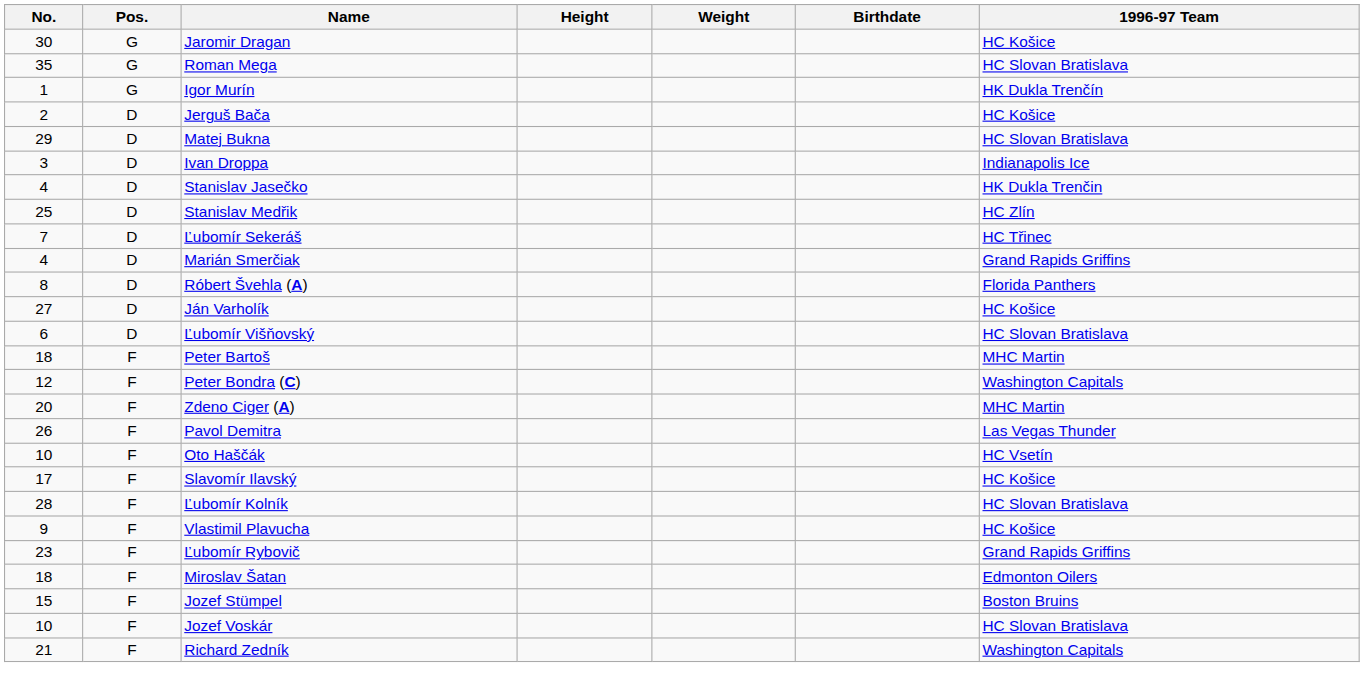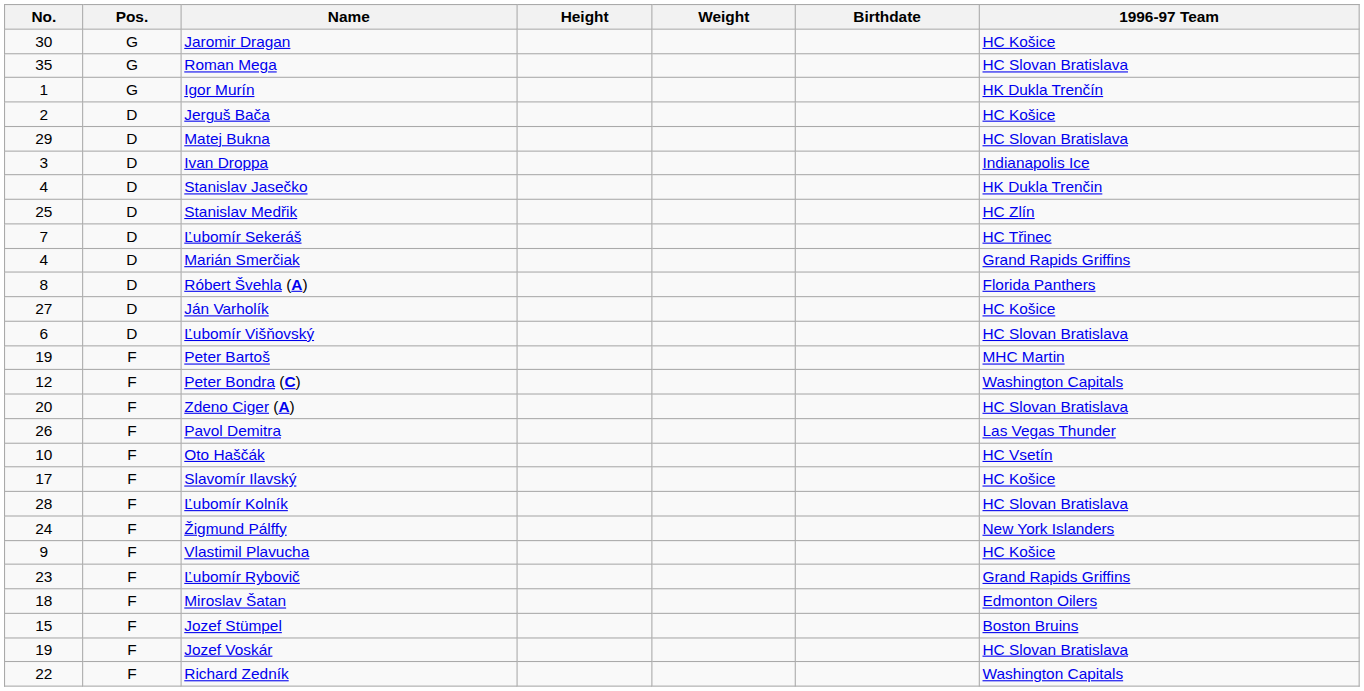 <table class="wikitable sortable" width="80%" style="font-size: 90%; text-align: center;">
 <tr>
 <th>No.</th>
 <th>Pos.</th>
 <th>Name</th>
 <th>Height</th>
 <th>Weight</th>
 <th>Birthdate</th>
 <th>1996-97 Team</th>
 </tr>
 <tr>
 <td>30</td>
 <td>G</td>
 <td style="text-align:left;"><a href='#'>Jaromir Dragan</a></td>
 <td></td>
 <td></td>
 <td style="text-align:right;"></td>
 <td style="text-align:left;"> <a href='#'>HC Košice</a></td>
 </tr>
 <tr>
 <td>35</td>
 <td>G</td>
 <td style="text-align:left;"><a href='#'>Roman Mega</a></td>
 <td></td>
 <td></td>
 <td style="text-align:right;"></td>
 <td style="text-align:left;"> <a href='#'>HC Slovan Bratislava</a></td>
 </tr>
 <tr>
 <td>1</td>
 <td>G</td>
 <td style="text-align:left;"><a href='#'>Igor Murín</a></td>
 <td></td>
 <td></td>
 <td style="text-align:right;"></td>
 <td style="text-align:left;"> <a href='#'>HK Dukla Trenčín</a></td>
 </tr>
 <tr>
 <td>2</td>
 <td>D</td>
 <td style="text-align:left;"><a href='#'>Jerguš Bača</a></td>
 <td></td>
 <td></td>
 <td style="text-align:right;"></td>
 <td style="text-align:left;"> <a href='#'>HC Košice</a></td>
 </tr>
 <tr>
 <td>29</td>
 <td>D</td>
 <td style="text-align:left;"><a href='#'>Matej Bukna</a></td>
 <td></td>
 <td></td>
 <td style="text-align:right;"></td>
 <td style="text-align:left;"> <a href='#'>HC Slovan Bratislava</a></td>
 </tr>
 <tr>
 <td>3</td>
 <td>D</td>
 <td style="text-align:left;"><a href='#'>Ivan Droppa</a></td>
 <td></td>
 <td></td>
 <td style="text-align:right;"></td>
 <td style="text-align:left;"> <a href='#'>Indianapolis Ice</a></td>
 </tr>
 <tr>
 <td>4</td>
 <td>D</td>
 <td style="text-align:left;"><a href='#'>Stanislav Jasečko</a></td>
 <td></td>
 <td></td>
 <td style="text-align:right;"></td>
 <td style="text-align:left;"> <a href='#'>HK Dukla Trenčin</a></td>
 </tr>
 <tr>
 <td>25</td>
 <td>D</td>
 <td style="text-align:left;"><a href='#'>Stanislav Medřik</a></td>
 <td></td>
 <td></td>
 <td style="text-align:right;"></td>
 <td style="text-align:left;"> <a href='#'>HC Zlín</a></td>
 </tr>
 <tr>
 <td>7</td>
 <td>D</td>
 <td style="text-align:left;"><a href='#'>Ľubomír Sekeráš</a></td>
 <td></td>
 <td></td>
 <td style="text-align:right;"></td>
 <td style="text-align:left;"> <a href='#'>HC Třinec</a></td>
 </tr>
 <tr>
 <td>4</td>
 <td>D</td>
 <td style="text-align:left;"><a href='#'>Marián Smerčiak</a></td>
 <td></td>
 <td></td>
 <td style="text-align:right;"></td>
 <td style="text-align:left;"> <a href='#'>Grand Rapids Griffins</a></td>
 </tr>
 <tr>
 <td>8</td>
 <td>D</td>
 <td style="text-align:left;"><a href='#'>Róbert Švehla</a> (<strong><a href='#'>A</a></strong>)</td>
 <td></td>
 <td></td>
 <td style="text-align:right;"></td>
 <td style="text-align:left;"> <a href='#'>Florida Panthers</a></td>
 </tr>
 <tr>
 <td>27</td>
 <td>D</td>
 <td style="text-align:left;"><a href='#'>Ján Varholík</a></td>
 <td></td>
 <td></td>
 <td style="text-align:right;"></td>
 <td style="text-align:left;"> <a href='#'>HC Košice</a></td>
 </tr>
 <tr>
 <td>6</td>
 <td>D</td>
 <td style="text-align:left;"><a href='#'>Ľubomír Višňovský</a></td>
 <td></td>
 <td></td>
 <td style="text-align:right;"></td>
 <td style="text-align:left;"> <a href='#'>HC Slovan Bratislava</a></td>
 </tr>
 <tr>
-<td>18</td>
+<td>19</td>
 <td>F</td>
 <td style="text-align:left;"><a href='#'>Peter Bartoš</a></td>
 <td></td>
 <td></td>
 <td style="text-align:right;"></td>
 <td style="text-align:left;"> <a href='#'>MHC Martin</a></td>
 </tr>
 <tr>
 <td>12</td>
 <td>F</td>
 <td style="text-align:left;"><a href='#'>Peter Bondra</a> (<strong><a href='#'>C</a></strong>)</td>
 <td></td>
 <td></td>
 <td style="text-align:right;"></td>
 <td style="text-align:left;"> <a href='#'>Washington Capitals</a></td>
 </tr>
 <tr>
 <td>20</td>
 <td>F</td>
 <td style="text-align:left;"><a href='#'>Zdeno Ciger</a> (<strong><a href='#'>A</a></strong>)</td>
 <td></td>
 <td></td>
 <td style="text-align:right;"></td>
-<td style="text-align:left;"> <a href='#'>MHC Martin</a></td>
+<td style="text-align:left;"> <a href='#'>HC Slovan Bratislava</a></td>
 </tr>
 <tr>
 <td>26</td>
 <td>F</td>
 <td style="text-align:left;"><a href='#'>Pavol Demitra</a></td>
 <td></td>
 <td></td>
 <td style="text-align:right;"></td>
 <td style="text-align:left;"> <a href='#'>Las Vegas Thunder</a></td>
 </tr>
 <tr>
 <td>10</td>
 <td>F</td>
 <td style="text-align:left;"><a href='#'>Oto Haščák</a></td>
 <td></td>
 <td></td>
 <td style="text-align:right;"></td>
 <td style="text-align:left;"> <a href='#'>HC Vsetín</a></td>
 </tr>
 <tr>
 <td>17</td>
 <td>F</td>
 <td style="text-align:left;"><a href='#'>Slavomír Ilavský</a></td>
 <td></td>
 <td></td>
 <td style="text-align:right;"></td>
 <td style="text-align:left;"> <a href='#'>HC Košice</a></td>
 </tr>
 <tr>
 <td>28</td>
 <td>F</td>
 <td style="text-align:left;"><a href='#'>Ľubomír Kolník</a></td>
 <td></td>
 <td></td>
 <td style="text-align:right;"></td>
 <td style="text-align:left;"> <a href='#'>HC Slovan Bratislava</a></td>
 </tr>
 <tr>
+<td>24</td>
+<td>F</td>
+<td style="text-align:left;"><a href='#'>Žigmund Pálffy</a></td>
+<td></td>
+<td></td>
+<td style="text-align:right;"></td>
+<td style="text-align:left;"> <a href='#'>New York Islanders</a></td>
+</tr>
+<tr>
 <td>9</td>
 <td>F</td>
 <td style="text-align:left;"><a href='#'>Vlastimil Plavucha</a></td>
 <td></td>
 <td></td>
 <td style="text-align:right;"></td>
 <td style="text-align:left;"> <a href='#'>HC Košice</a></td>
 </tr>
 <tr>
 <td>23</td>
 <td>F</td>
 <td style="text-align:left;"><a href='#'>Ľubomír Rybovič</a></td>
 <td></td>
 <td></td>
 <td style="text-align:right;"></td>
 <td style="text-align:left;"> <a href='#'>Grand Rapids Griffins</a></td>
 </tr>
 <tr>
 <td>18</td>
 <td>F</td>
 <td style="text-align:left;"><a href='#'>Miroslav Šatan</a></td>
 <td></td>
 <td></td>
 <td style="text-align:right;"></td>
 <td style="text-align:left;"> <a href='#'>Edmonton Oilers</a></td>
 </tr>
 <tr>
 <td>15</td>
 <td>F</td>
 <td style="text-align:left;"><a href='#'>Jozef Stümpel</a></td>
 <td></td>
 <td></td>
 <td style="text-align:right;"></td>
 <td style="text-align:left;"> <a href='#'>Boston Bruins</a></td>
 </tr>
 <tr>
-<td>10</td>
+<td>19</td>
 <td>F</td>
 <td style="text-align:left;"><a href='#'>Jozef Voskár</a></td>
 <td></td>
 <td></td>
 <td style="text-align:right;"></td>
 <td style="text-align:left;"> <a href='#'>HC Slovan Bratislava</a></td>
 </tr>
 <tr>
-<td>21</td>
+<td>22</td>
 <td>F</td>
 <td style="text-align:left;"><a href='#'>Richard Zedník</a></td>
 <td></td>
 <td></td>
 <td style="text-align:right;"></td>
 <td style="text-align:left;"> <a href='#'>Washington Capitals</a></td>
 </tr>
 </table>
